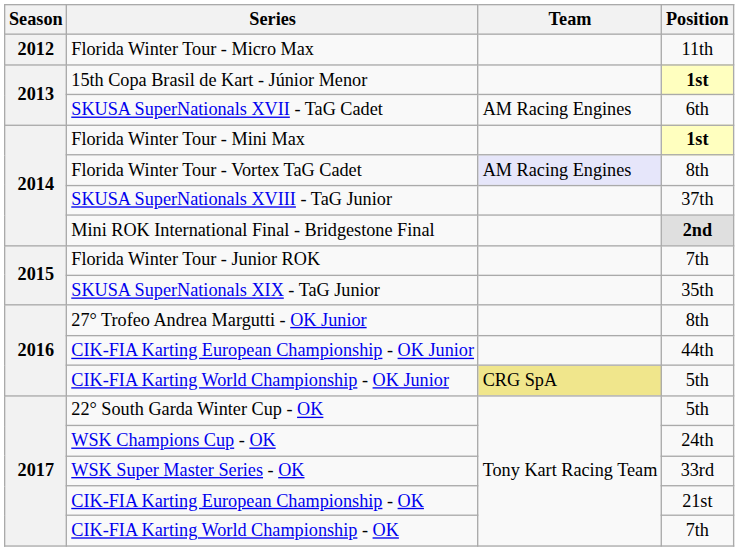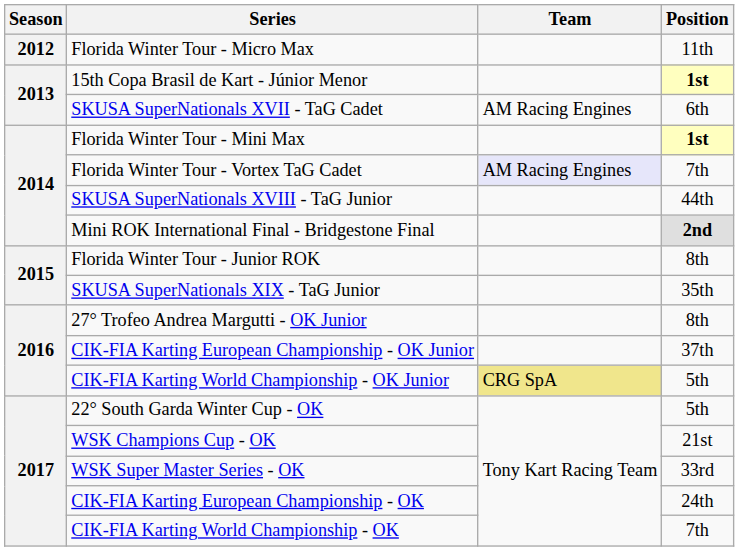 <table class="wikitable" style="font-size: 85%; text-align:center">
 <tr>
 <th>Season</th>
 <th>Series</th>
 <th>Team</th>
 <th>Position</th>
 </tr>
 <tr>
 <th>2012</th>
 <td align="left">Florida Winter Tour - Micro Max</td>
 <td align="left"></td>
 <td>11th</td>
 </tr>
 <tr>
 <th rowspan="2">2013</th>
 <td align="left">15th Copa Brasil de Kart - Júnior Menor</td>
 <td align="left"></td>
 <th style="background:#FFFFBF"><strong>1st</strong></th>
 </tr>
 <tr>
 <td align="left"><a href='#'>SKUSA SuperNationals XVII</a> - TaG Cadet</td>
 <td align="left">AM Racing Engines</td>
 <td>6th</td>
 </tr>
 <tr>
 <th rowspan="4">2014</th>
 <td align="left">Florida Winter Tour - Mini Max</td>
 <td align="left"></td>
 <th style="background:#FFFFBF"><strong>1st</strong></th>
 </tr>
 <tr>
 <td align="left">Florida Winter Tour - Vortex TaG Cadet</td>
 <td align="left" style="background: lavender;">AM Racing Engines</td>
-<td>8th</td>
+<td>7th</td>
 </tr>
 <tr>
 <td align="left"><a href='#'>SKUSA SuperNationals XVIII</a> - TaG Junior</td>
 <td align="left"></td>
-<td>37th</td>
+<td>44th</td>
 </tr>
 <tr>
 <td align="left">Mini ROK International Final - Bridgestone Final</td>
 <td align="left"></td>
 <th style="background:#DFDFDF"><strong>2nd</strong></th>
 </tr>
 <tr>
 <th rowspan="2">2015</th>
 <td align="left">Florida Winter Tour - Junior ROK</td>
 <td align="left"></td>
-<td>7th</td>
+<td>8th</td>
 </tr>
 <tr>
 <td align="left"><a href='#'>SKUSA SuperNationals XIX</a> - TaG Junior</td>
 <td align="left"></td>
 <td>35th</td>
 </tr>
 <tr>
 <th rowspan="3">2016</th>
 <td align="left">27° Trofeo Andrea Margutti - <a href='#'>OK Junior</a></td>
 <td align="left"></td>
 <td>8th</td>
 </tr>
 <tr>
 <td align="left"><a href='#'>CIK-FIA Karting European Championship</a> - <a href='#'>OK Junior</a></td>
 <td align="left"></td>
-<td>44th</td>
+<td>37th</td>
 </tr>
 <tr>
 <td align="left"><a href='#'>CIK-FIA Karting World Championship</a> - <a href='#'>OK Junior</a></td>
 <td align="left" style="background: khaki;">CRG SpA</td>
 <td>5th</td>
 </tr>
 <tr>
 <th rowspan="5">2017</th>
 <td align="left">22° South Garda Winter Cup - <a href='#'>OK</a></td>
 <td rowspan="5" align="left">Tony Kart Racing Team</td>
 <td>5th</td>
 </tr>
 <tr>
 <td align="left"><a href='#'>WSK Champions Cup</a> - <a href='#'>OK</a></td>
-<td>24th</td>
+<td>21st</td>
 </tr>
 <tr>
 <td align="left"><a href='#'>WSK Super Master Series</a> - <a href='#'>OK</a></td>
 <td>33rd</td>
 </tr>
 <tr>
 <td align="left"><a href='#'>CIK-FIA Karting European Championship</a> - <a href='#'>OK</a></td>
-<td>21st</td>
+<td>24th</td>
 </tr>
 <tr>
 <td align="left"><a href='#'>CIK-FIA Karting World Championship</a> - <a href='#'>OK</a></td>
 <td>7th</td>
 </tr>
 </table>
